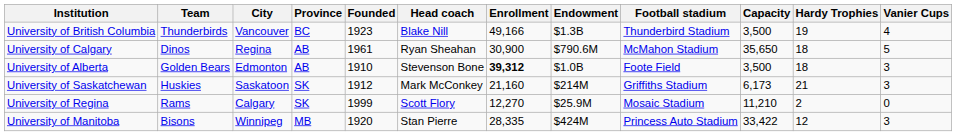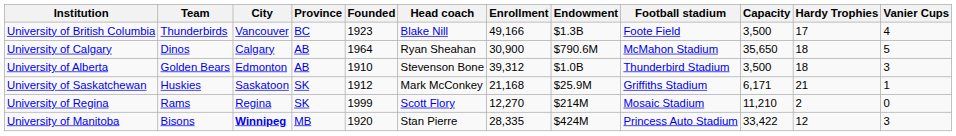 <table class="wikitable">
 <tr>
 <th>Institution</th>
 <th>Team</th>
 <th>City</th>
 <th>Province</th>
 <th>Founded</th>
 <th>Head coach</th>
 <th>Enrollment</th>
 <th>Endowment</th>
 <th>Football stadium</th>
 <th>Capacity</th>
 <th>Hardy Trophies</th>
 <th>Vanier Cups</th>
 </tr>
 <tr>
 <td><a href='#'>University of British Columbia</a></td>
 <td><a href='#'>Thunderbirds</a></td>
 <td><a href='#'>Vancouver</a></td>
 <td><a href='#'>BC</a></td>
 <td>1923</td>
 <td><a href='#'>Blake Nill</a></td>
 <td>49,166</td>
 <td>$1.3B</td>
-<td><a href='#'>Thunderbird Stadium</a></td>
+<td><a href='#'>Foote Field</a></td>
 <td>3,500</td>
-<td>19</td>
+<td>17</td>
 <td>4</td>
 </tr>
 <tr>
 <td><a href='#'>University of Calgary</a></td>
 <td><a href='#'>Dinos</a></td>
-<td><a href='#'>Regina</a></td>
+<td><a href='#'>Calgary</a></td>
 <td><a href='#'>AB</a></td>
-<td>1961</td>
+<td>1964</td>
 <td>Ryan Sheahan</td>
 <td>30,900</td>
 <td>$790.6M</td>
 <td><a href='#'>McMahon Stadium</a></td>
 <td>35,650</td>
 <td>18</td>
 <td>5</td>
 </tr>
 <tr>
 <td><a href='#'>University of Alberta</a></td>
 <td><a href='#'>Golden Bears</a></td>
 <td><a href='#'>Edmonton</a></td>
 <td><a href='#'>AB</a></td>
 <td>1910</td>
 <td>Stevenson Bone</td>
-<td><strong>39,312</strong></td>
+<td>39,312</td>
 <td>$1.0B</td>
-<td><a href='#'>Foote Field</a></td>
+<td><a href='#'>Thunderbird Stadium</a></td>
 <td>3,500</td>
 <td>18</td>
 <td>3</td>
 </tr>
 <tr>
 <td><a href='#'>University of Saskatchewan</a></td>
 <td><a href='#'>Huskies</a></td>
 <td><a href='#'>Saskatoon</a></td>
 <td><a href='#'>SK</a></td>
 <td>1912</td>
 <td>Mark McConkey</td>
-<td>21,160</td>
-<td>$214M</td>
+<td>21,168</td>
+<td>$25.9M</td>
 <td><a href='#'>Griffiths Stadium</a></td>
-<td>6,173</td>
+<td>6,171</td>
 <td>21</td>
-<td>3</td>
+<td>1</td>
 </tr>
 <tr>
 <td><a href='#'>University of Regina</a></td>
 <td><a href='#'>Rams</a></td>
-<td><a href='#'>Calgary</a></td>
+<td><a href='#'>Regina</a></td>
 <td><a href='#'>SK</a></td>
 <td>1999</td>
 <td><a href='#'>Scott Flory</a></td>
 <td>12,270</td>
-<td>$25.9M</td>
+<td>$214M</td>
 <td><a href='#'>Mosaic Stadium</a></td>
 <td>11,210</td>
 <td>2</td>
 <td>0</td>
 </tr>
 <tr>
 <td><a href='#'>University of Manitoba</a></td>
 <td><a href='#'>Bisons</a></td>
-<td><a href='#'>Winnipeg</a></td>
+<td><strong><a href='#'>Winnipeg</a></strong></td>
 <td><a href='#'>MB</a></td>
 <td>1920</td>
 <td>Stan Pierre</td>
 <td>28,335</td>
 <td>$424M</td>
 <td><a href='#'>Princess Auto Stadium</a></td>
 <td>33,422</td>
 <td>12</td>
 <td>3</td>
 </tr>
 </table>
